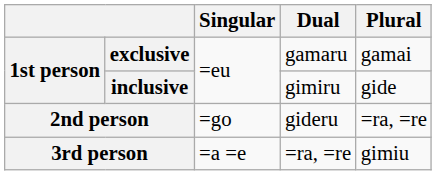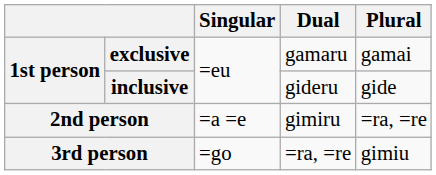 <table class="wikitable">
 <tr>
 <th colspan="2"></th>
 <th>Singular</th>
 <th>Dual</th>
 <th>Plural</th>
 </tr>
 <tr>
 <th rowspan="2">1st person</th>
 <th>exclusive</th>
 <td rowspan="2">=eu</td>
 <td>gamaru</td>
 <td>gamai</td>
 </tr>
 <tr>
 <th>inclusive</th>
-<td>gimiru</td>
+<td>gideru</td>
 <td>gide</td>
 </tr>
 <tr>
 <th colspan="2">2nd person</th>
-<td>=go</td>
-<td>gideru</td>
+<td>=a =e</td>
+<td>gimiru</td>
 <td>=ra, =re</td>
 </tr>
 <tr>
 <th colspan="2">3rd person</th>
-<td>=a =e</td>
+<td>=go</td>
 <td>=ra, =re</td>
 <td>gimiu</td>
 </tr>
 </table>
